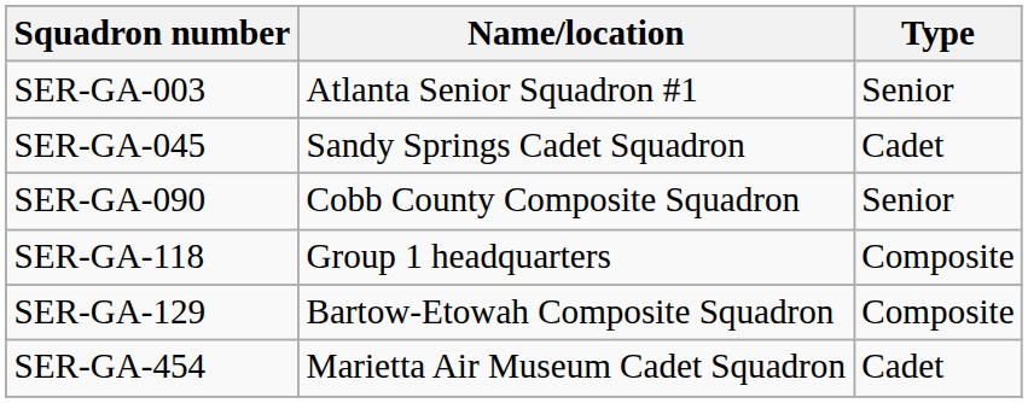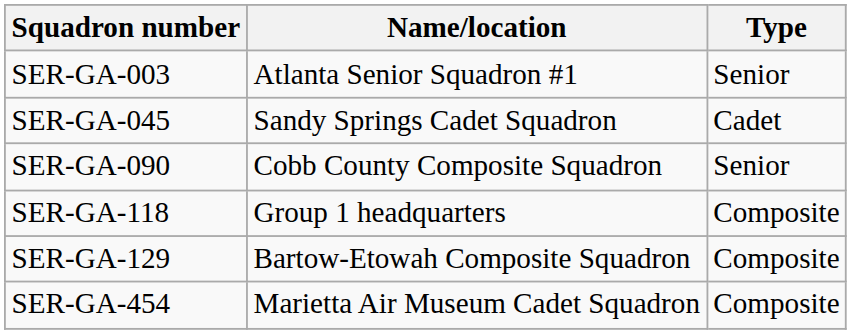 <table class="wikitable">
 <tr>
 <th>Squadron number</th>
 <th>Name/location</th>
 <th>Type</th>
 </tr>
 <tr>
 <td>SER-GA-003</td>
 <td>Atlanta Senior Squadron #1</td>
 <td>Senior</td>
 </tr>
 <tr>
 <td>SER-GA-045</td>
 <td>Sandy Springs Cadet Squadron</td>
 <td>Cadet</td>
 </tr>
 <tr>
 <td>SER-GA-090</td>
 <td>Cobb County Composite Squadron</td>
 <td>Senior</td>
 </tr>
 <tr>
 <td>SER-GA-118</td>
 <td>Group 1 headquarters</td>
 <td>Composite</td>
 </tr>
 <tr>
 <td>SER-GA-129</td>
 <td>Bartow-Etowah Composite Squadron</td>
 <td>Composite</td>
 </tr>
 <tr>
 <td>SER-GA-454</td>
 <td>Marietta Air Museum Cadet Squadron</td>
-<td>Cadet</td>
+<td>Composite</td>
 </tr>
 </table>
